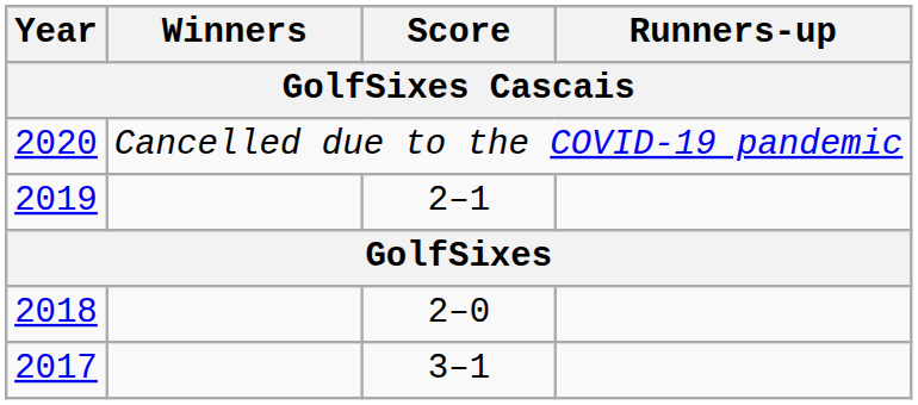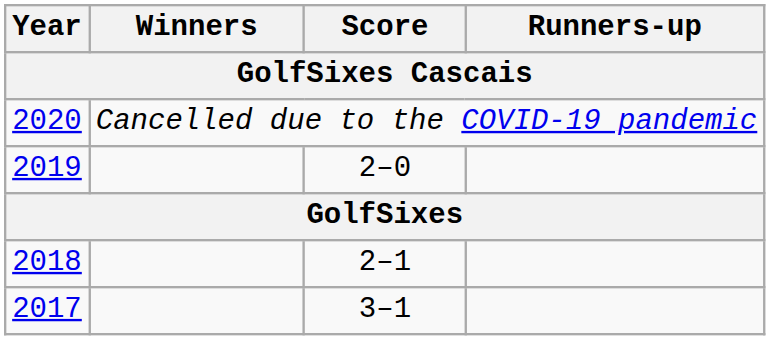 <table class=wikitable style="font-size:95%">
 <tr>
 <th>Year</th>
 <th>Winners</th>
 <th>Score</th>
 <th>Runners-up</th>
 </tr>
 <tr>
 <th colspan=5>GolfSixes Cascais</th>
 </tr>
 <tr>
 <td><a href='#'>2020</a></td>
 <td colspan=4 align=center><em>Cancelled due to the <a href='#'>COVID-19 pandemic</a></em></td>
 </tr>
 <tr>
 <td><a href='#'>2019</a></td>
 <td></td>
-<td align=center>2–1</td>
+<td align=center>2–0</td>
 <td></td>
 </tr>
 <tr>
 <th colspan=5>GolfSixes</th>
 </tr>
 <tr>
 <td><a href='#'>2018</a></td>
 <td></td>
-<td align=center>2–0</td>
+<td align=center>2–1</td>
 <td></td>
 </tr>
 <tr>
 <td><a href='#'>2017</a></td>
 <td></td>
 <td align=center>3–1</td>
 <td></td>
 </tr>
 </table>
